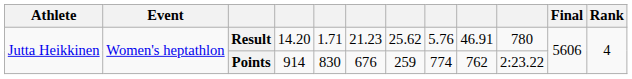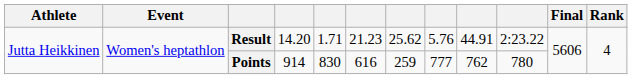 <table class="wikitable">
 <tr>
 <th>Athlete</th>
 <th>Event</th>
 <th></th>
 <th></th>
 <th></th>
 <th></th>
 <th></th>
 <th></th>
 <th></th>
 <th></th>
 <th>Final</th>
 <th>Rank</th>
 </tr>
 <tr style=text-align:center>
 <td rowspan=2 style=text-align:left><a href='#'>Jutta Heikkinen</a></td>
 <td rowspan=2 style=text-align:left><a href='#'>Women's heptathlon</a></td>
 <th>Result</th>
 <td>14.20</td>
 <td>1.71</td>
 <td>21.23</td>
 <td>25.62</td>
 <td>5.76</td>
-<td>46.91</td>
-<td>780</td>
+<td>44.91</td>
+<td>2:23.22</td>
 <td rowspan=2>5606</td>
 <td rowspan=2>4</td>
 </tr>
 <tr style=text-align:center>
 <th>Points</th>
 <td>914</td>
 <td>830</td>
-<td>676</td>
+<td>616</td>
 <td>259</td>
-<td>774</td>
+<td>777</td>
 <td>762</td>
-<td>2:23.22</td>
+<td>780</td>
 </tr>
 </table>
